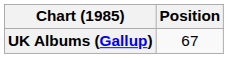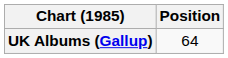 <table class="wikitable plainrowheaders" style="text-align:center">
 <tr>
 <th scope="col">Chart (1985)</th>
 <th scope="col">Position</th>
 </tr>
 <tr>
 <th scope="row">UK Albums (<a href='#'>Gallup</a>)</th>
-<td>67</td>
+<td>64</td>
 </tr>
 </table>
